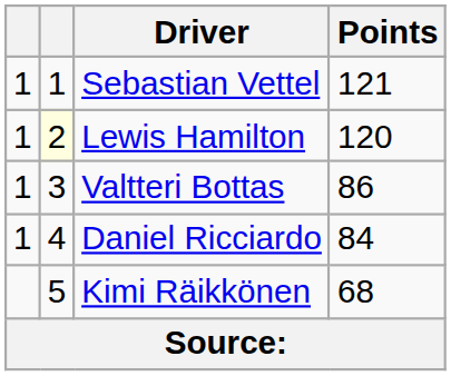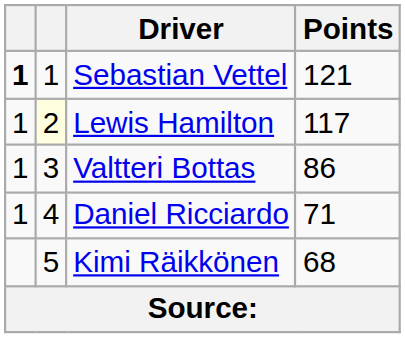 <table class="wikitable" style="font-size: 85%;">
 <tr>
 <th></th>
 <th></th>
 <th>Driver</th>
 <th>Points</th>
 </tr>
 <tr>
-<td align="left"> 1</td>
+<td align="left"><strong> 1</strong></td>
 <td align="center">1</td>
 <td data-sort-value="VET"> <a href='#'>Sebastian Vettel</a></td>
 <td align="left">121</td>
 </tr>
 <tr>
 <td align="left"> 1</td>
 <td align="center" style="background: lightyellow;">2</td>
 <td data-sort-value="HAM"> <a href='#'>Lewis Hamilton</a></td>
-<td align="left">120</td>
+<td align="left">117</td>
 </tr>
 <tr>
 <td align="left"> 1</td>
 <td align="center">3</td>
 <td data-sort-value="BOT"> <a href='#'>Valtteri Bottas</a></td>
 <td align="left">86</td>
 </tr>
 <tr>
 <td align="left"> 1</td>
 <td align="center">4</td>
 <td data-sort-value="RIC"> <a href='#'>Daniel Ricciardo</a></td>
-<td align="left">84</td>
+<td align="left">71</td>
 </tr>
 <tr>
 <td align="left"></td>
 <td align="center">5</td>
 <td data-sort-value="RAI"> <a href='#'>Kimi Räikkönen</a></td>
 <td align="left">68</td>
 </tr>
 <tr>
 <th colspan=4>Source:</th>
 </tr>
 </table>
